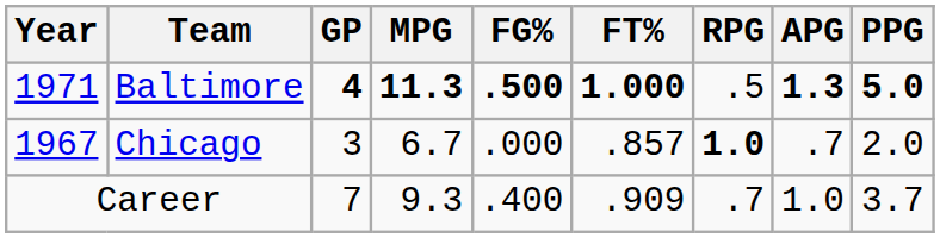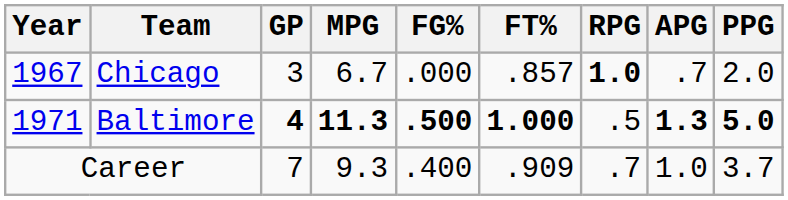 <table class="wikitable sortable" style="font-size:95%; text-align:right;">
 <tr>
 <th>Year</th>
 <th>Team</th>
 <th>GP</th>
 <th>MPG</th>
 <th>FG%</th>
 <th>FT%</th>
 <th>RPG</th>
 <th>APG</th>
 <th>PPG</th>
 </tr>
 <tr>
+<td style="text-align:left;"><a href='#'>1967</a></td>
+<td style="text-align:left;"><a href='#'>Chicago</a></td>
+<td>3</td>
+<td>6.7</td>
+<td>.000</td>
+<td>.857</td>
+<td><strong>1.0</strong></td>
+<td>.7</td>
+<td>2.0</td>
+</tr>
+<tr>
 <td style="text-align:left;"><a href='#'>1971</a></td>
 <td style="text-align:left;"><a href='#'>Baltimore</a></td>
 <td><strong>4</strong></td>
 <td><strong>11.3</strong></td>
 <td><strong>.500</strong></td>
 <td><strong>1.000</strong></td>
 <td>.5</td>
 <td><strong>1.3</strong></td>
 <td><strong>5.0</strong></td>
-</tr>
-<tr>
-<td style="text-align:left;"><a href='#'>1967</a></td>
-<td style="text-align:left;"><a href='#'>Chicago</a></td>
-<td>3</td>
-<td>6.7</td>
-<td>.000</td>
-<td>.857</td>
-<td><strong>1.0</strong></td>
-<td>.7</td>
-<td>2.0</td>
 </tr>
 <tr class="sortbottom">
 <td style="text-align:center;" colspan="2">Career</td>
 <td>7</td>
 <td>9.3</td>
 <td>.400</td>
 <td>.909</td>
 <td>.7</td>
 <td>1.0</td>
 <td>3.7</td>
 </tr>
 </table>
